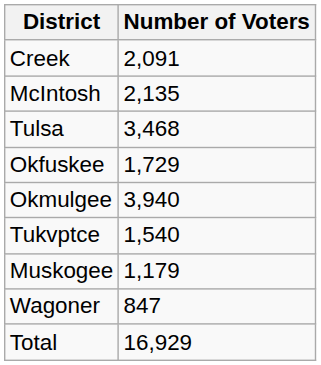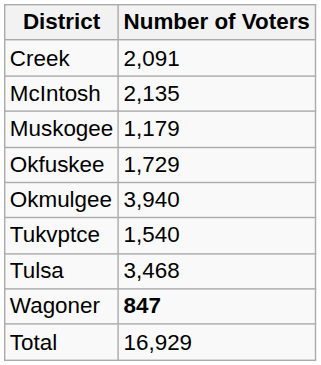 <table class="wikitable sortable floatright">
 <tr>
 <th>District</th>
 <th>Number of Voters</th>
 </tr>
 <tr>
 <td>Creek</td>
 <td>2,091</td>
 </tr>
 <tr>
 <td>McIntosh</td>
 <td>2,135</td>
 </tr>
 <tr>
-<td>Tulsa</td>
-<td>3,468</td>
+<td>Muskogee</td>
+<td>1,179</td>
 </tr>
 <tr>
 <td>Okfuskee</td>
 <td>1,729</td>
 </tr>
 <tr>
 <td>Okmulgee</td>
 <td>3,940</td>
 </tr>
 <tr>
 <td>Tukvptce</td>
 <td>1,540</td>
 </tr>
 <tr>
-<td>Muskogee</td>
-<td>1,179</td>
+<td>Tulsa</td>
+<td>3,468</td>
 </tr>
 <tr>
 <td>Wagoner</td>
-<td>847</td>
+<td><strong>847</strong></td>
 </tr>
 <tr>
 <td>Total</td>
 <td>16,929</td>
 </tr>
 </table>
